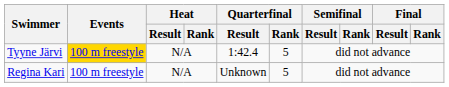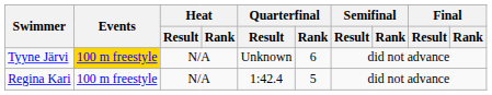 <table class=wikitable style="font-size:90%">
 <tr>
 <th rowspan="2">Swimmer</th>
 <th rowspan="2">Events</th>
 <th colspan="2">Heat</th>
 <th colspan=2>Quarterfinal</th>
 <th colspan=2>Semifinal</th>
 <th colspan="2">Final</th>
 </tr>
 <tr>
 <th>Result</th>
 <th>Rank</th>
 <th>Result</th>
 <th>Rank</th>
 <th>Result</th>
 <th>Rank</th>
 <th>Result</th>
 <th>Rank</th>
 </tr>
 <tr>
 <td><a href='#'>Tyyne Järvi</a></td>
 <td style="background: gold;"><a href='#'>100 m freestyle</a></td>
 <td align=center colspan=2>N/A</td>
-<td align=center>1:42.4</td>
-<td align=center>5</td>
+<td align=center>Unknown</td>
+<td align=center>6</td>
 <td align=center colspan=4>did not advance</td>
 </tr>
 <tr>
 <td><a href='#'>Regina Kari</a></td>
 <td><a href='#'>100 m freestyle</a></td>
 <td align=center colspan=2>N/A</td>
-<td align=center>Unknown</td>
+<td align=center>1:42.4</td>
 <td align=center>5</td>
 <td align=center colspan=4>did not advance</td>
 </tr>
 </table>
